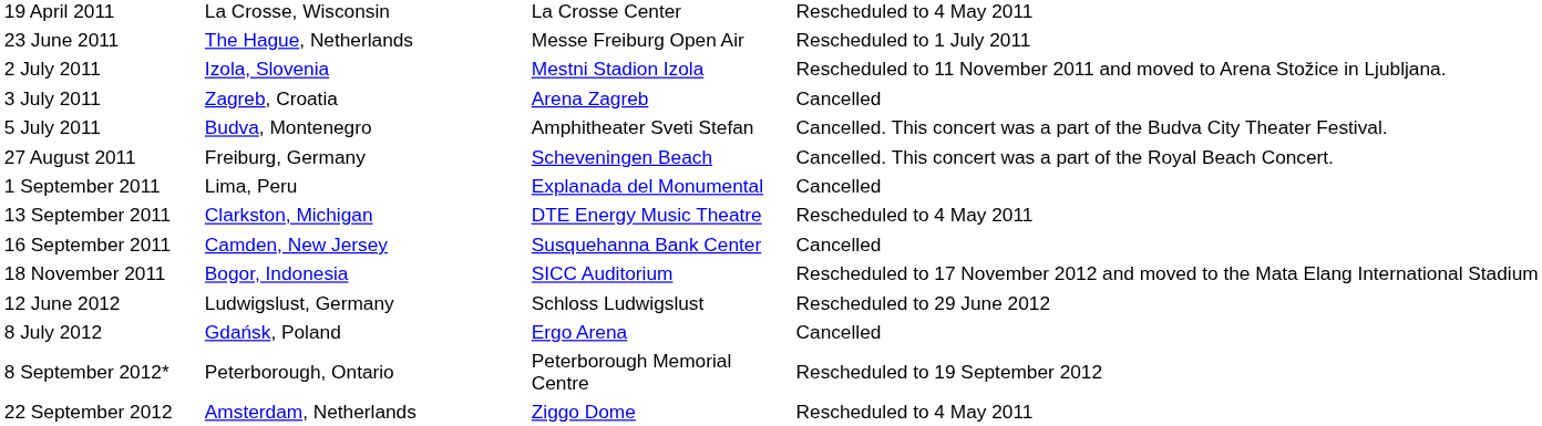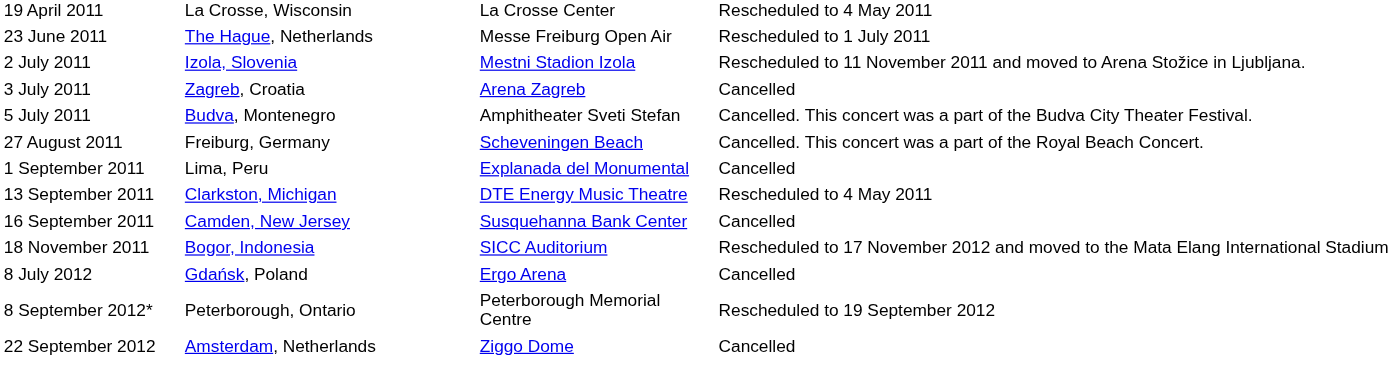 <table cellpadding="2" style="border: 0px solid darkgray; font-size:90%">
 <tr>
 <th width="150"></th>
 <th width="250"></th>
 <th width="200"></th>
 <th width="700"></th>
 </tr>
 <tr border="0">
 <td>19 April 2011</td>
 <td>La Crosse, Wisconsin</td>
 <td>La Crosse Center</td>
 <td>Rescheduled to 4 May 2011</td>
 </tr>
 <tr>
 <td>23 June 2011</td>
 <td><a href='#'>The Hague</a>, Netherlands</td>
 <td>Messe Freiburg Open Air</td>
 <td>Rescheduled to 1 July 2011</td>
 </tr>
 <tr>
 <td>2 July 2011</td>
 <td><a href='#'>Izola, Slovenia</a></td>
 <td><a href='#'>Mestni Stadion Izola</a></td>
 <td>Rescheduled to 11 November 2011 and moved to Arena Stožice in Ljubljana.</td>
 </tr>
 <tr>
 <td>3 July 2011</td>
 <td><a href='#'>Zagreb</a>, Croatia</td>
 <td><a href='#'>Arena Zagreb</a></td>
 <td>Cancelled</td>
 </tr>
 <tr>
 <td>5 July 2011</td>
 <td><a href='#'>Budva</a>, Montenegro</td>
 <td>Amphitheater Sveti Stefan</td>
 <td>Cancelled. This concert was a part of the Budva City Theater Festival.</td>
 </tr>
 <tr>
 <td>27 August 2011</td>
 <td>Freiburg, Germany</td>
 <td><a href='#'>Scheveningen Beach</a></td>
 <td>Cancelled. This concert was a part of the Royal Beach Concert.</td>
 </tr>
 <tr>
 <td>1 September 2011</td>
 <td>Lima, Peru</td>
 <td><a href='#'>Explanada del Monumental</a></td>
 <td>Cancelled</td>
 </tr>
 <tr>
 <td>13 September 2011</td>
 <td><a href='#'>Clarkston, Michigan</a></td>
 <td><a href='#'>DTE Energy Music Theatre</a></td>
 <td>Rescheduled to 4 May 2011</td>
 </tr>
 <tr>
 <td>16 September 2011</td>
 <td><a href='#'>Camden, New Jersey</a></td>
 <td><a href='#'>Susquehanna Bank Center</a></td>
 <td>Cancelled</td>
 </tr>
 <tr>
 <td>18 November 2011</td>
 <td><a href='#'>Bogor, Indonesia</a></td>
 <td><a href='#'>SICC Auditorium</a></td>
 <td>Rescheduled to 17 November 2012 and moved to the Mata Elang International Stadium</td>
 </tr>
 <tr>
-<td>12 June 2012</td>
-<td>Ludwigslust, Germany</td>
-<td>Schloss Ludwigslust</td>
-<td>Rescheduled to 29 June 2012</td>
-</tr>
-<tr>
 <td>8 July 2012</td>
 <td><a href='#'>Gdańsk</a>, Poland</td>
 <td><a href='#'>Ergo Arena</a></td>
 <td>Cancelled</td>
 </tr>
 <tr>
 <td>8 September 2012*</td>
 <td>Peterborough, Ontario</td>
 <td>Peterborough Memorial Centre</td>
 <td>Rescheduled to 19 September 2012</td>
 </tr>
 <tr>
 <td>22 September 2012</td>
 <td><a href='#'>Amsterdam</a>, Netherlands</td>
 <td><a href='#'>Ziggo Dome</a></td>
-<td>Rescheduled to 4 May 2011</td>
+<td>Cancelled</td>
 </tr>
 </table>
